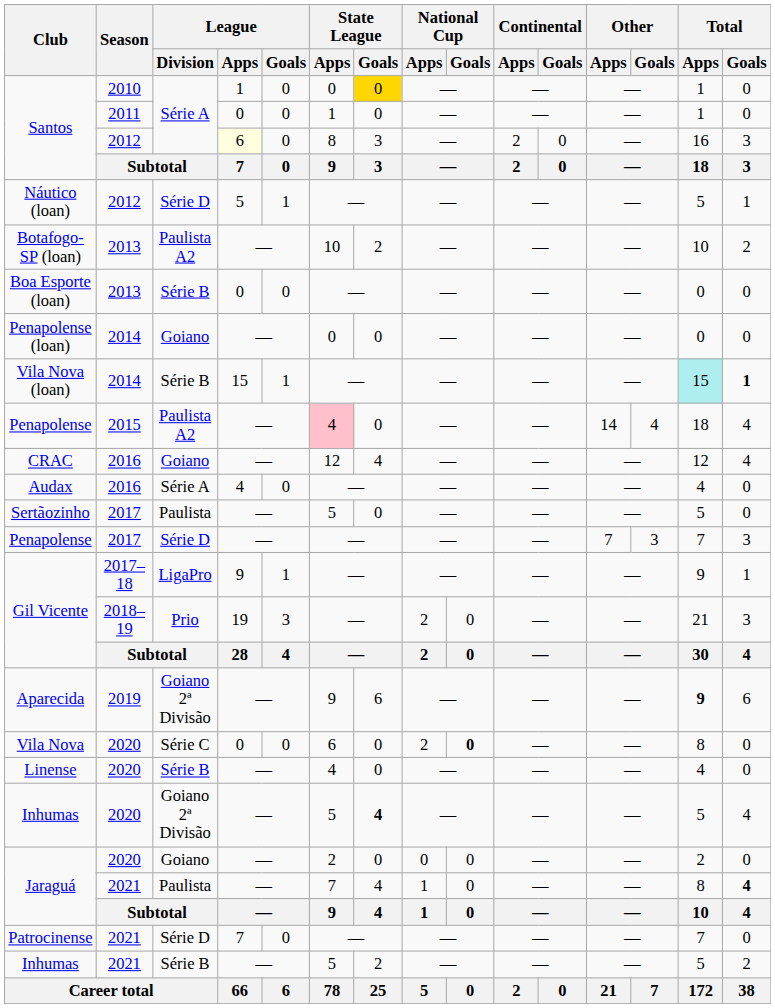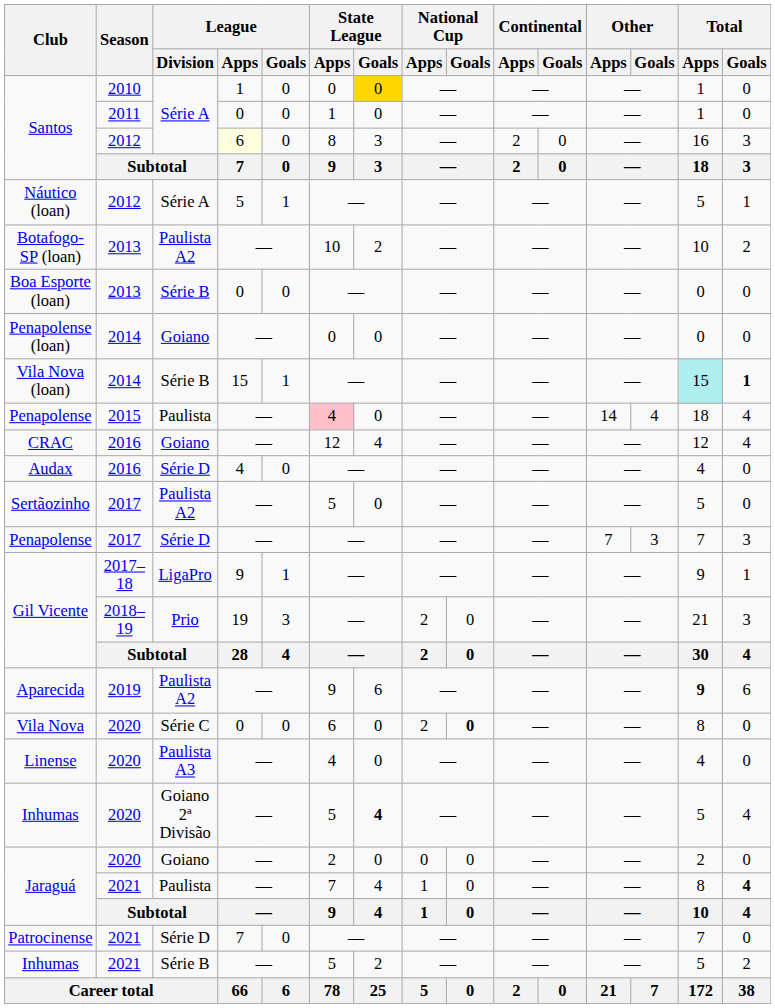 <table class="wikitable" style="text-align: center;">
 <tr>
 <th rowspan="2">Club</th>
 <th rowspan="2">Season</th>
 <th colspan="3">League</th>
 <th colspan="2">State League</th>
 <th colspan="2">National Cup</th>
 <th colspan="2">Continental</th>
 <th colspan="2">Other</th>
 <th colspan="2">Total</th>
 </tr>
 <tr>
 <th>Division</th>
 <th>Apps</th>
 <th>Goals</th>
 <th>Apps</th>
 <th>Goals</th>
 <th>Apps</th>
 <th>Goals</th>
 <th>Apps</th>
 <th>Goals</th>
 <th>Apps</th>
 <th>Goals</th>
 <th>Apps</th>
 <th>Goals</th>
 </tr>
 <tr>
 <td rowspan="4" valign="center"><a href='#'>Santos</a></td>
 <td><a href='#'>2010</a></td>
 <td rowspan="3"><a href='#'>Série A</a></td>
 <td>1</td>
 <td>0</td>
 <td>0</td>
 <td style="background: gold;">0</td>
 <td colspan="2">—</td>
 <td colspan="2">—</td>
 <td colspan="2">—</td>
 <td>1</td>
 <td>0</td>
 </tr>
 <tr>
 <td><a href='#'>2011</a></td>
 <td>0</td>
 <td>0</td>
 <td>1</td>
 <td>0</td>
 <td colspan="2">—</td>
 <td colspan="2">—</td>
 <td colspan="2">—</td>
 <td>1</td>
 <td>0</td>
 </tr>
 <tr>
 <td><a href='#'>2012</a></td>
 <td style="background: lightyellow;">6</td>
 <td>0</td>
 <td>8</td>
 <td>3</td>
 <td colspan="2">—</td>
 <td>2</td>
 <td>0</td>
 <td colspan="2">—</td>
 <td>16</td>
 <td>3</td>
 </tr>
 <tr>
 <th colspan="2">Subtotal</th>
 <th>7</th>
 <th>0</th>
 <th>9</th>
 <th>3</th>
 <th colspan="2">—</th>
 <th>2</th>
 <th>0</th>
 <th colspan="2">—</th>
 <th>18</th>
 <th>3</th>
 </tr>
 <tr>
 <td valign="center"><a href='#'>Náutico</a> (loan)</td>
 <td><a href='#'>2012</a></td>
-<td><a href='#'>Série D</a></td>
+<td>Série A</td>
 <td>5</td>
 <td>1</td>
 <td colspan="2">—</td>
 <td colspan="2">—</td>
 <td colspan="2">—</td>
 <td colspan="2">—</td>
 <td>5</td>
 <td>1</td>
 </tr>
 <tr>
 <td valign="center"><a href='#'>Botafogo-SP</a> (loan)</td>
 <td><a href='#'>2013</a></td>
 <td><a href='#'>Paulista A2</a></td>
 <td colspan="2">—</td>
 <td>10</td>
 <td>2</td>
 <td colspan="2">—</td>
 <td colspan="2">—</td>
 <td colspan="2">—</td>
 <td>10</td>
 <td>2</td>
 </tr>
 <tr>
 <td valign="center"><a href='#'>Boa Esporte</a> (loan)</td>
 <td><a href='#'>2013</a></td>
 <td><a href='#'>Série B</a></td>
 <td>0</td>
 <td>0</td>
 <td colspan="2">—</td>
 <td colspan="2">—</td>
 <td colspan="2">—</td>
 <td colspan="2">—</td>
 <td>0</td>
 <td>0</td>
 </tr>
 <tr>
 <td valign="center"><a href='#'>Penapolense</a> (loan)</td>
 <td><a href='#'>2014</a></td>
 <td><a href='#'>Goiano</a></td>
 <td colspan="2">—</td>
 <td>0</td>
 <td>0</td>
 <td colspan="2">—</td>
 <td colspan="2">—</td>
 <td colspan="2">—</td>
 <td>0</td>
 <td>0</td>
 </tr>
 <tr>
 <td valign="center"><a href='#'>Vila Nova</a> (loan)</td>
 <td><a href='#'>2014</a></td>
 <td>Série B</td>
 <td>15</td>
 <td>1</td>
 <td colspan="2">—</td>
 <td colspan="2">—</td>
 <td colspan="2">—</td>
 <td colspan="2">—</td>
 <td style="background: paleturquoise;">15</td>
 <td><strong>1</strong></td>
 </tr>
 <tr>
 <td valign="center"><a href='#'>Penapolense</a></td>
 <td><a href='#'>2015</a></td>
-<td><a href='#'>Paulista A2</a></td>
+<td>Paulista</td>
 <td colspan="2">—</td>
 <td style="background: pink;">4</td>
 <td>0</td>
 <td colspan="2">—</td>
 <td colspan="2">—</td>
 <td>14</td>
 <td>4</td>
 <td>18</td>
 <td>4</td>
 </tr>
 <tr>
 <td valign="center"><a href='#'>CRAC</a></td>
 <td><a href='#'>2016</a></td>
 <td><a href='#'>Goiano</a></td>
 <td colspan="2">—</td>
 <td>12</td>
 <td>4</td>
 <td colspan="2">—</td>
 <td colspan="2">—</td>
 <td colspan="2">—</td>
 <td>12</td>
 <td>4</td>
 </tr>
 <tr>
 <td valign="center"><a href='#'>Audax</a></td>
 <td><a href='#'>2016</a></td>
-<td>Série A</td>
+<td><a href='#'>Série D</a></td>
 <td>4</td>
 <td>0</td>
 <td colspan="2">—</td>
 <td colspan="2">—</td>
 <td colspan="2">—</td>
 <td colspan="2">—</td>
 <td>4</td>
 <td>0</td>
 </tr>
 <tr>
 <td valign="center"><a href='#'>Sertãozinho</a></td>
 <td><a href='#'>2017</a></td>
-<td>Paulista</td>
+<td><a href='#'>Paulista A2</a></td>
 <td colspan="2">—</td>
 <td>5</td>
 <td>0</td>
 <td colspan="2">—</td>
 <td colspan="2">—</td>
 <td colspan="2">—</td>
 <td>5</td>
 <td>0</td>
 </tr>
 <tr>
 <td valign="center"><a href='#'>Penapolense</a></td>
 <td><a href='#'>2017</a></td>
 <td><a href='#'>Série D</a></td>
 <td colspan="2">—</td>
 <td colspan="2">—</td>
 <td colspan="2">—</td>
 <td colspan="2">—</td>
 <td>7</td>
 <td>3</td>
 <td>7</td>
 <td>3</td>
 </tr>
 <tr>
 <td rowspan="3" valign="center"><a href='#'>Gil Vicente</a></td>
 <td><a href='#'>2017–18</a></td>
 <td><a href='#'>LigaPro</a></td>
 <td>9</td>
 <td>1</td>
 <td colspan="2">—</td>
 <td colspan="2">—</td>
 <td colspan="2">—</td>
 <td colspan="2">—</td>
 <td>9</td>
 <td>1</td>
 </tr>
 <tr>
 <td><a href='#'>2018–19</a></td>
 <td><a href='#'>Prio</a></td>
 <td>19</td>
 <td>3</td>
 <td colspan="2">—</td>
 <td>2</td>
 <td>0</td>
 <td colspan="2">—</td>
 <td colspan="2">—</td>
 <td>21</td>
 <td>3</td>
 </tr>
 <tr>
 <th colspan="2">Subtotal</th>
 <th>28</th>
 <th>4</th>
 <th colspan="2">—</th>
 <th>2</th>
 <th>0</th>
 <th colspan="2">—</th>
 <th colspan="2">—</th>
 <th>30</th>
 <th>4</th>
 </tr>
 <tr>
 <td valign="center"><a href='#'>Aparecida</a></td>
 <td><a href='#'>2019</a></td>
-<td><a href='#'>Goiano</a> 2ª Divisão</td>
+<td><a href='#'>Paulista A2</a></td>
 <td colspan="2">—</td>
 <td>9</td>
 <td>6</td>
 <td colspan="2">—</td>
 <td colspan="2">—</td>
 <td colspan="2">—</td>
 <td><strong>9</strong></td>
 <td>6</td>
 </tr>
 <tr>
 <td valign="center"><a href='#'>Vila Nova</a></td>
 <td><a href='#'>2020</a></td>
 <td>Série C</td>
 <td>0</td>
 <td>0</td>
 <td>6</td>
 <td>0</td>
 <td>2</td>
 <td><strong>0</strong></td>
 <td colspan="2">—</td>
 <td colspan="2">—</td>
 <td>8</td>
 <td>0</td>
 </tr>
 <tr>
 <td valign="center"><a href='#'>Linense</a></td>
 <td><a href='#'>2020</a></td>
-<td><a href='#'>Série B</a></td>
+<td><a href='#'>Paulista A3</a></td>
 <td colspan="2">—</td>
 <td>4</td>
 <td>0</td>
 <td colspan="2">—</td>
 <td colspan="2">—</td>
 <td colspan="2">—</td>
 <td>4</td>
 <td>0</td>
 </tr>
 <tr>
 <td valign="center"><a href='#'>Inhumas</a></td>
 <td><a href='#'>2020</a></td>
 <td>Goiano 2ª Divisão</td>
 <td colspan="2">—</td>
 <td>5</td>
 <td><strong>4</strong></td>
 <td colspan="2">—</td>
 <td colspan="2">—</td>
 <td colspan="2">—</td>
 <td>5</td>
 <td>4</td>
 </tr>
 <tr>
 <td rowspan="3" valign="center"><a href='#'>Jaraguá</a></td>
 <td><a href='#'>2020</a></td>
 <td>Goiano</td>
 <td colspan="2">—</td>
 <td>2</td>
 <td>0</td>
 <td>0</td>
 <td>0</td>
 <td colspan="2">—</td>
 <td colspan="2">—</td>
 <td>2</td>
 <td>0</td>
 </tr>
 <tr>
 <td><a href='#'>2021</a></td>
 <td>Paulista</td>
 <td colspan="2">—</td>
 <td>7</td>
 <td>4</td>
 <td>1</td>
 <td>0</td>
 <td colspan="2">—</td>
 <td colspan="2">—</td>
 <td>8</td>
 <td><strong>4</strong></td>
 </tr>
 <tr>
 <th colspan="2">Subtotal</th>
 <th colspan="2">—</th>
 <th>9</th>
 <th>4</th>
 <th>1</th>
 <th>0</th>
 <th colspan="2">—</th>
 <th colspan="2">—</th>
 <th>10</th>
 <th>4</th>
 </tr>
 <tr>
 <td valign="center"><a href='#'>Patrocinense</a></td>
 <td><a href='#'>2021</a></td>
 <td>Série D</td>
 <td>7</td>
 <td>0</td>
 <td colspan="2">—</td>
 <td colspan="2">—</td>
 <td colspan="2">—</td>
 <td colspan="2">—</td>
 <td>7</td>
 <td>0</td>
 </tr>
 <tr>
 <td valign="center"><a href='#'>Inhumas</a></td>
 <td><a href='#'>2021</a></td>
 <td>Série B</td>
 <td colspan="2">—</td>
 <td>5</td>
 <td>2</td>
 <td colspan="2">—</td>
 <td colspan="2">—</td>
 <td colspan="2">—</td>
 <td>5</td>
 <td>2</td>
 </tr>
 <tr>
 <th colspan="3"><strong>Career total</strong></th>
 <th>66</th>
 <th>6</th>
 <th>78</th>
 <th>25</th>
 <th>5</th>
 <th>0</th>
 <th>2</th>
 <th>0</th>
 <th>21</th>
 <th>7</th>
 <th>172</th>
 <th>38</th>
 </tr>
 </table>
